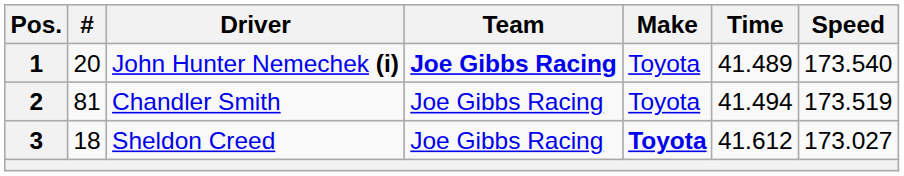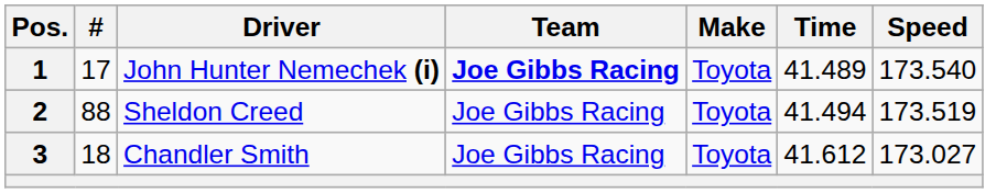 <table class="wikitable" style="font-size:95%">
 <tr>
 <th>Pos.</th>
 <th>#</th>
 <th>Driver</th>
 <th>Team</th>
 <th>Make</th>
 <th>Time</th>
 <th>Speed</th>
 </tr>
 <tr>
 <th>1</th>
-<td>20</td>
+<td>17</td>
 <td><a href='#'>John Hunter Nemechek</a> <strong>(i)</strong></td>
 <td><strong><a href='#'>Joe Gibbs Racing</a></strong></td>
 <td><a href='#'>Toyota</a></td>
 <td>41.489</td>
 <td>173.540</td>
 </tr>
 <tr>
 <th>2</th>
-<td>81</td>
-<td><a href='#'>Chandler Smith</a></td>
+<td>88</td>
+<td><a href='#'>Sheldon Creed</a></td>
 <td><a href='#'>Joe Gibbs Racing</a></td>
 <td><a href='#'>Toyota</a></td>
 <td>41.494</td>
 <td>173.519</td>
 </tr>
 <tr>
 <th>3</th>
 <td>18</td>
-<td><a href='#'>Sheldon Creed</a></td>
+<td><a href='#'>Chandler Smith</a></td>
 <td><a href='#'>Joe Gibbs Racing</a></td>
-<td><strong><a href='#'>Toyota</a></strong></td>
+<td><a href='#'>Toyota</a></td>
 <td>41.612</td>
 <td>173.027</td>
 </tr>
 <tr>
 <th colspan="7"></th>
 </tr>
 </table>
